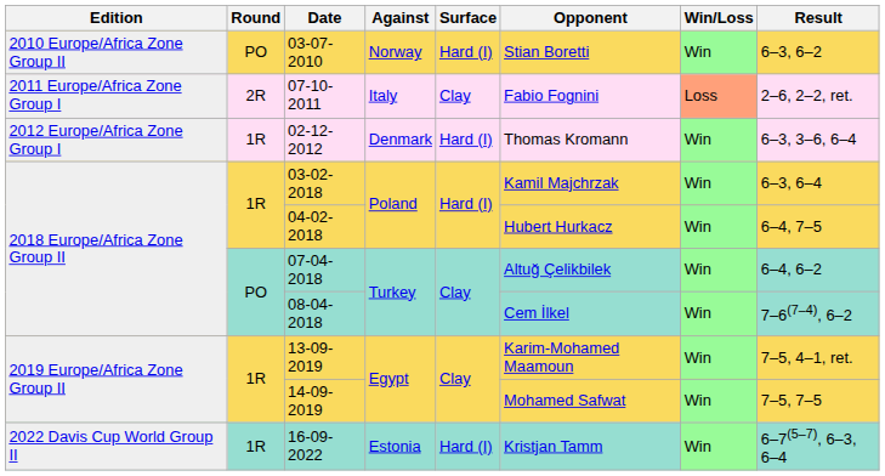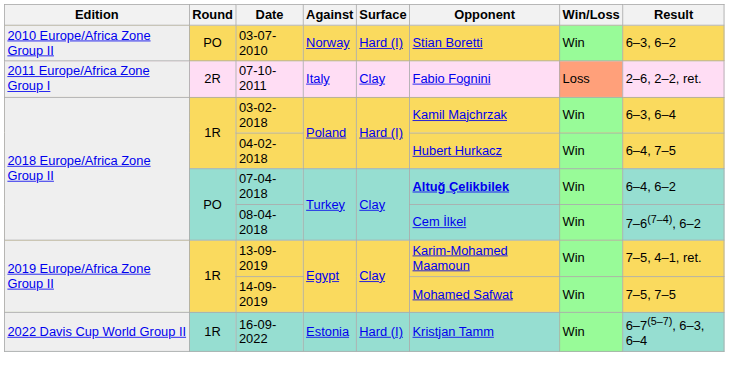 <table class=wikitable style=font-size:97%>
 <tr>
 <th>Edition</th>
 <th>Round</th>
 <th>Date</th>
 <th>Against</th>
 <th>Surface</th>
 <th>Opponent</th>
 <th>Win/Loss</th>
 <th>Result</th>
 </tr>
 <tr bgcolor=FADA5E>
 <td bgcolor=efefef><a href='#'>2010 Europe/Africa Zone Group II</a></td>
 <td align=center>PO</td>
 <td>03-07-2010</td>
 <td> <a href='#'>Norway</a></td>
 <td><a href='#'>Hard (I)</a></td>
 <td> <a href='#'>Stian Boretti</a></td>
 <td bgcolor=98FB98>Win</td>
 <td>6–3, 6–2</td>
 </tr>
 <tr bgcolor=FFDDF4>
 <td bgcolor=efefef><a href='#'>2011 Europe/Africa Zone Group I</a></td>
 <td align=center>2R</td>
 <td>07-10-2011</td>
 <td> <a href='#'>Italy</a></td>
 <td><a href='#'>Clay</a></td>
 <td> <a href='#'>Fabio Fognini</a></td>
 <td bgcolor=FFA07A>Loss</td>
 <td>2–6, 2–2, ret.</td>
 </tr>
-<tr bgcolor=FFDDF4>
-<td bgcolor=efefef><a href='#'>2012 Europe/Africa Zone Group I</a></td>
-<td align=center>1R</td>
-<td>02-12-2012</td>
-<td> <a href='#'>Denmark</a></td>
-<td><a href='#'>Hard (I)</a></td>
-<td> Thomas Kromann</td>
-<td bgcolor=98FB98>Win</td>
-<td>6–3, 3–6, 6–4</td>
-</tr>
 <tr bgcolor=FADA5E>
 <td bgcolor=efefef rowspan=4><a href='#'>2018 Europe/Africa Zone Group II</a></td>
 <td align=center rowspan=2>1R</td>
 <td>03-02-2018</td>
 <td rowspan=2> <a href='#'>Poland</a></td>
 <td rowspan=2><a href='#'>Hard (I)</a></td>
 <td> <a href='#'>Kamil Majchrzak</a></td>
 <td bgcolor=98FB98>Win</td>
 <td>6–3, 6–4</td>
 </tr>
 <tr bgcolor=FADA5E>
 <td>04-02-2018</td>
 <td> <a href='#'>Hubert Hurkacz</a></td>
 <td bgcolor=98FB98>Win</td>
 <td>6–4, 7–5</td>
 </tr>
 <tr bgcolor=96DED1>
 <td align=center rowspan=2>PO</td>
 <td>07-04-2018</td>
 <td rowspan=2> <a href='#'>Turkey</a></td>
 <td rowspan=2><a href='#'>Clay</a></td>
-<td> <a href='#'>Altuğ Çelikbilek</a></td>
+<td><strong> <a href='#'>Altuğ Çelikbilek</a></strong></td>
 <td bgcolor=98FB98>Win</td>
 <td>6–4, 6–2</td>
 </tr>
 <tr bgcolor=96DED1>
 <td>08-04-2018</td>
 <td> <a href='#'>Cem İlkel</a></td>
 <td bgcolor=98FB98>Win</td>
 <td>7–6<sup>(7–4)</sup>, 6–2</td>
 </tr>
 <tr bgcolor=FADA5E>
 <td bgcolor=efefef rowspan=2><a href='#'>2019 Europe/Africa Zone Group II</a></td>
 <td align=center rowspan=2>1R</td>
 <td>13-09-2019</td>
 <td rowspan=2> <a href='#'>Egypt</a></td>
 <td rowspan=2><a href='#'>Clay</a></td>
 <td> <a href='#'>Karim-Mohamed Maamoun</a></td>
 <td bgcolor=98FB98>Win</td>
 <td>7–5, 4–1, ret.</td>
 </tr>
 <tr bgcolor=FADA5E>
 <td>14-09-2019</td>
 <td> <a href='#'>Mohamed Safwat</a></td>
 <td bgcolor=98FB98>Win</td>
 <td>7–5, 7–5</td>
 </tr>
 <tr bgcolor=96DED1>
 <td bgcolor=efefef><a href='#'>2022 Davis Cup World Group II</a></td>
 <td align=center>1R</td>
 <td>16-09-2022</td>
 <td> <a href='#'>Estonia</a></td>
 <td><a href='#'>Hard (I)</a></td>
 <td> <a href='#'>Kristjan Tamm</a></td>
 <td bgcolor=98FB98>Win</td>
 <td>6–7<sup>(5–7)</sup>, 6–3, 6–4</td>
 </tr>
 </table>
